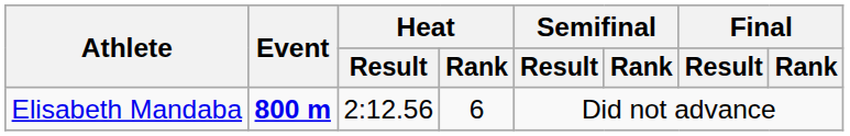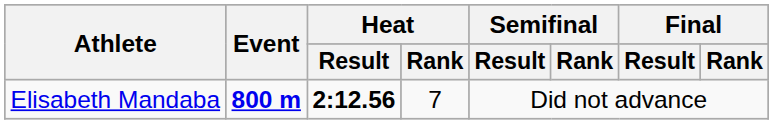 <table class="wikitable" style="font-size:90%">
 <tr>
 <th rowspan="2">Athlete</th>
 <th rowspan="2">Event</th>
 <th colspan="2">Heat</th>
 <th colspan="2">Semifinal</th>
 <th colspan="2">Final</th>
 </tr>
 <tr style="font-size:95%">
 <th>Result</th>
 <th>Rank</th>
 <th>Result</th>
 <th>Rank</th>
 <th>Result</th>
 <th>Rank</th>
 </tr>
 <tr align=center>
 <td align=left><a href='#'>Elisabeth Mandaba</a></td>
 <td align=left><strong><a href='#'>800 m</a></strong></td>
-<td>2:12.56</td>
-<td>6</td>
+<td><strong>2:12.56</strong></td>
+<td>7</td>
 <td colspan=4>Did not advance</td>
 </tr>
 </table>
